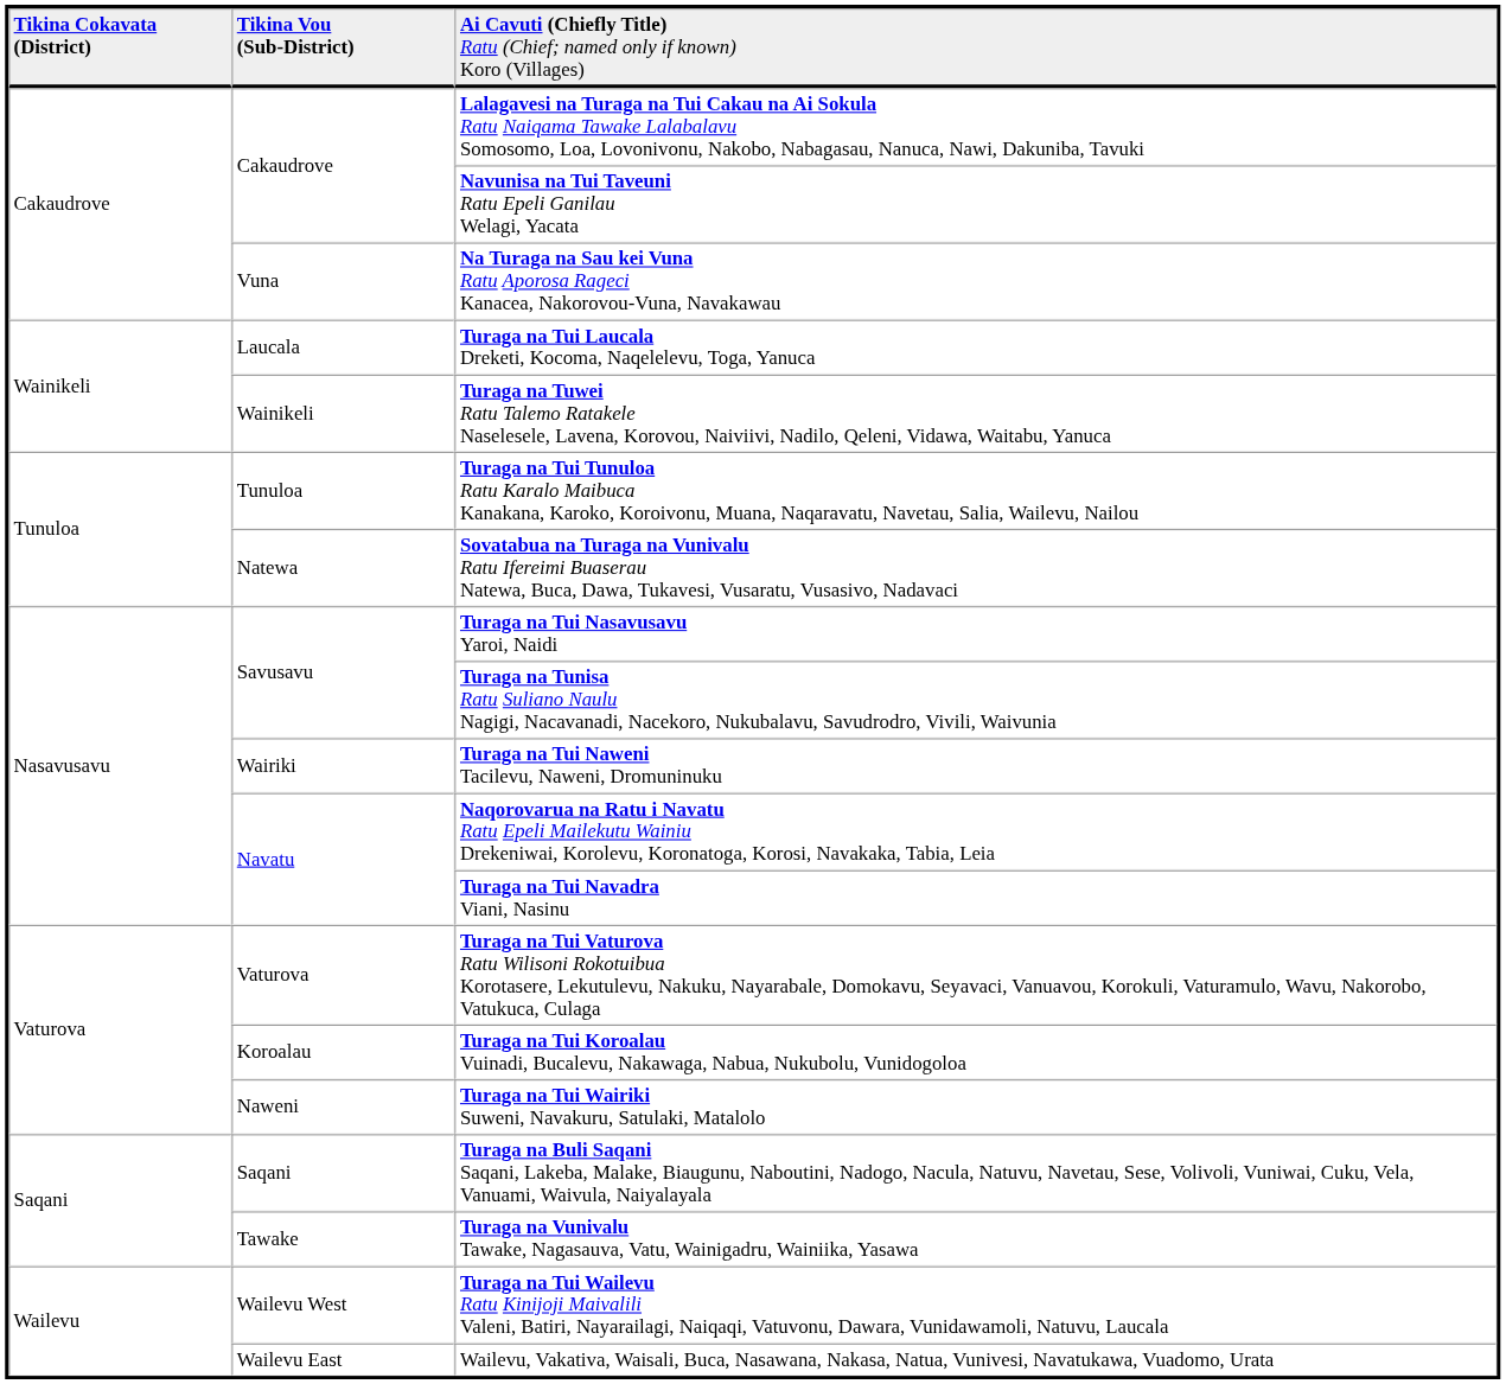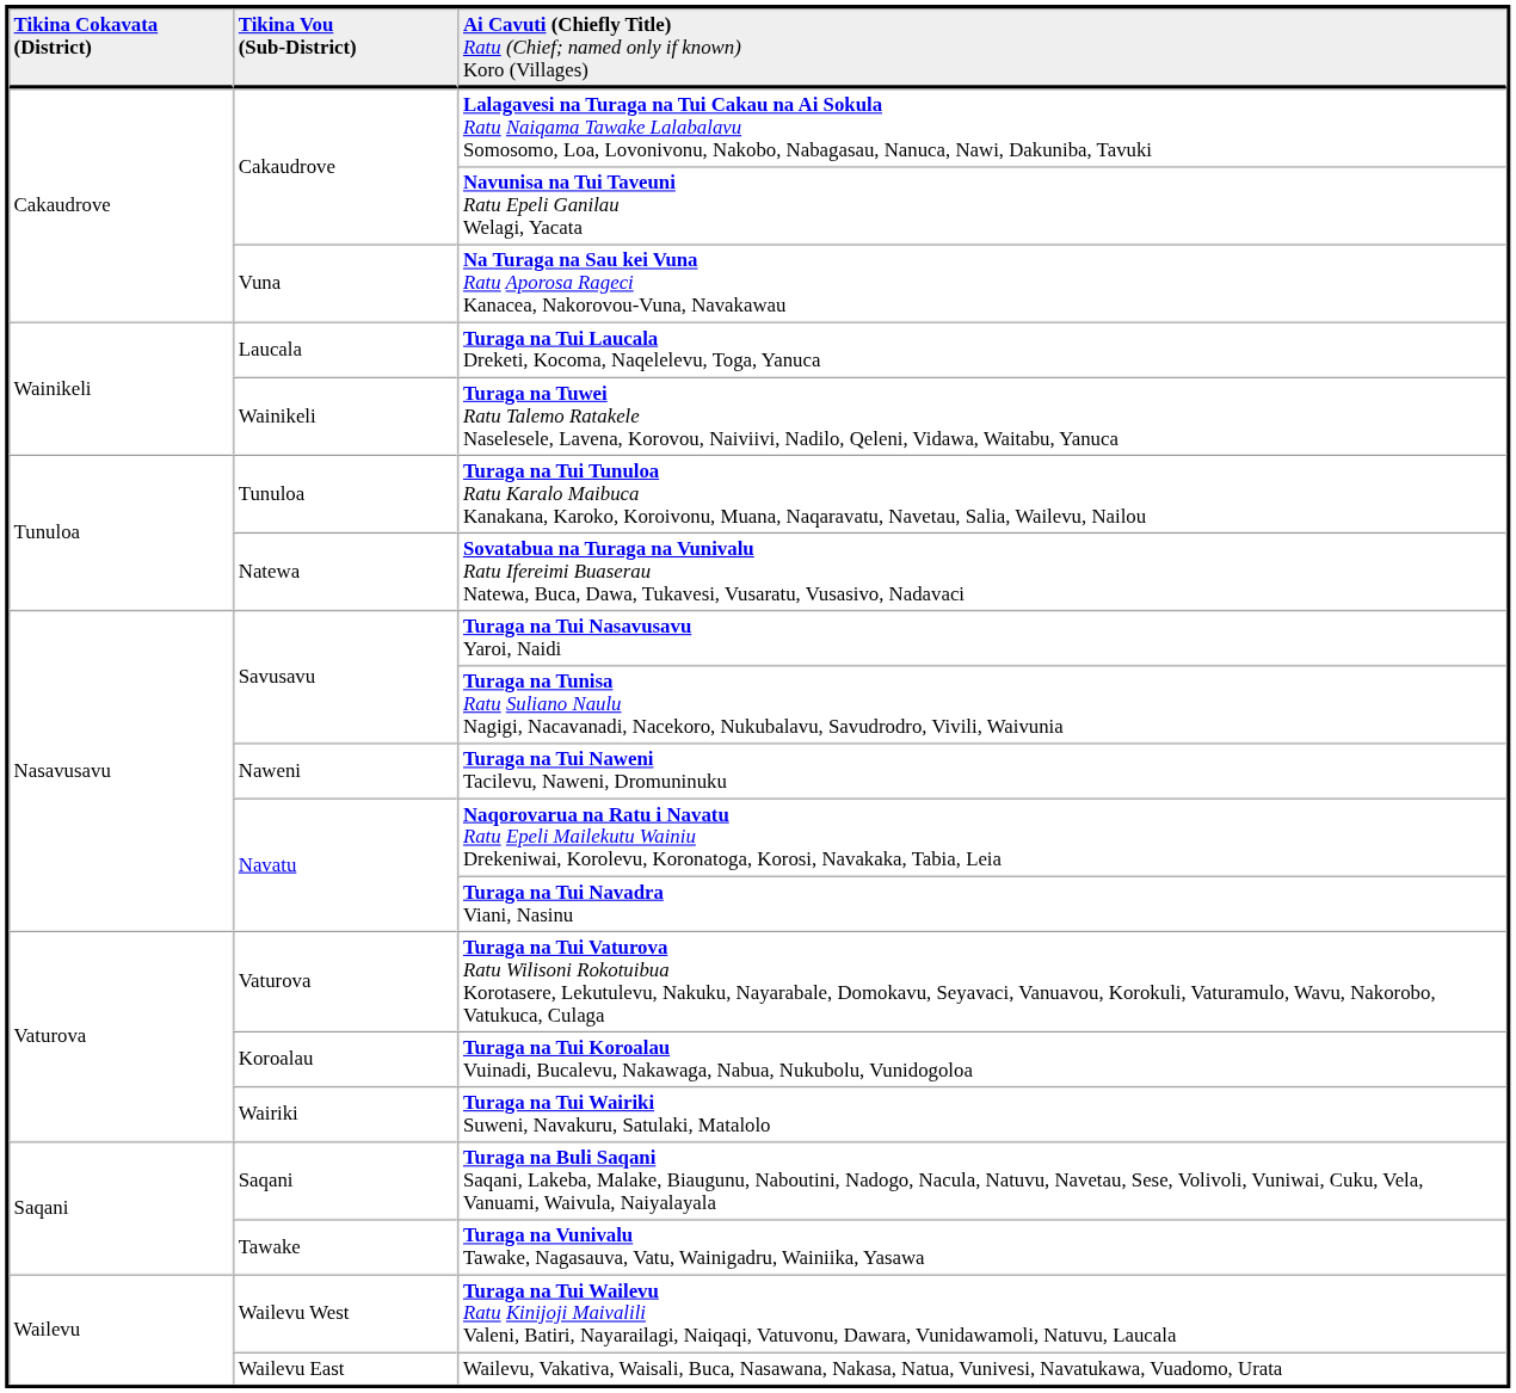 <table table width="95%" border="1" align="center" cellpadding=3 cellspacing=0 style="margin:5px; border:3px solid;">
 <tr>
 <td valign="top" td width="15%" style="border-bottom:3px solid; background:#efefef;"><strong><a href='#'>Tikina Cokavata</a><br>(District)</strong></td>
 <td valign="top" td width="15%" style="border-bottom:3px solid; background:#efefef;"><strong><a href='#'>Tikina Vou</a><br>(Sub-District)</strong></td>
 <td valign="top" td width="70%" style="border-bottom:3px solid; background:#efefef;"><strong><a href='#'>Ai Cavuti</a> (Chiefly Title)</strong><br><em><a href='#'>Ratu</a> (Chief; named only if known)</em><br>Koro (Villages)</td>
 </tr>
 <tr>
 <td rowspan=3>Cakaudrove</td>
 <td rowspan="2">Cakaudrove</td>
 <td><strong><a href='#'>Lalagavesi na Turaga na Tui Cakau na Ai Sokula</a></strong><br><em><a href='#'>Ratu</a> <a href='#'>Naiqama Tawake Lalabalavu</a></em><br>Somosomo, Loa, Lovonivonu, Nakobo, Nabagasau, Nanuca, Nawi, Dakuniba, Tavuki</td>
 </tr>
 <tr>
 <td><strong><a href='#'>Navunisa na Tui Taveuni</a></strong><br><em>Ratu Epeli Ganilau</em><br>Welagi, Yacata</td>
 </tr>
 <tr>
 <td>Vuna</td>
 <td><strong><a href='#'>Na Turaga na Sau kei Vuna</a></strong><br><em><a href='#'>Ratu</a> <a href='#'>Aporosa Rageci</a></em><br>Kanacea, Nakorovou-Vuna, Navakawau</td>
 </tr>
 <tr>
 <td rowspan=2>Wainikeli</td>
 <td>Laucala</td>
 <td><strong><a href='#'>Turaga na Tui Laucala</a></strong><br>Dreketi, Kocoma, Naqelelevu, Toga, Yanuca</td>
 </tr>
 <tr>
 <td>Wainikeli</td>
 <td><strong><a href='#'>Turaga na Tuwei</a></strong><br><em>Ratu Talemo Ratakele</em><br>Naselesele, Lavena, Korovou, Naiviivi, Nadilo, Qeleni, Vidawa, Waitabu, Yanuca</td>
 </tr>
 <tr>
 <td rowspan=2>Tunuloa</td>
 <td>Tunuloa</td>
 <td><strong><a href='#'>Turaga na Tui Tunuloa</a></strong><br><em>Ratu Karalo Maibuca</em><br>Kanakana, Karoko, Koroivonu, Muana, Naqaravatu, Navetau, Salia, Wailevu, Nailou</td>
 </tr>
 <tr>
 <td>Natewa</td>
 <td><strong><a href='#'>Sovatabua na Turaga na Vunivalu</a></strong><br><em>Ratu Ifereimi Buaserau</em><br>Natewa, Buca, Dawa, Tukavesi, Vusaratu, Vusasivo, Nadavaci</td>
 </tr>
 <tr>
 <td rowspan=5>Nasavusavu</td>
 <td rowspan=2>Savusavu</td>
 <td><strong><a href='#'>Turaga na Tui Nasavusavu</a></strong><br>Yaroi, Naidi</td>
 </tr>
 <tr>
 <td><strong><a href='#'>Turaga na Tunisa</a></strong><br><em><a href='#'>Ratu</a> <a href='#'>Suliano Naulu</a></em><br>Nagigi, Nacavanadi, Nacekoro, Nukubalavu, Savudrodro, Vivili, Waivunia</td>
 </tr>
 <tr>
-<td>Wairiki</td>
+<td>Naweni</td>
 <td><strong><a href='#'>Turaga na Tui Naweni</a></strong><br>Tacilevu, Naweni, Dromuninuku</td>
 </tr>
 <tr>
 <td rowspan=2><a href='#'>Navatu</a></td>
 <td><strong><a href='#'>Naqorovarua na Ratu i Navatu</a></strong><br><em><a href='#'>Ratu</a> <a href='#'>Epeli Mailekutu Wainiu</a></em><br>Drekeniwai, Korolevu, Koronatoga, Korosi, Navakaka, Tabia, Leia</td>
 </tr>
 <tr>
 <td><strong><a href='#'>Turaga na Tui Navadra</a></strong><br>Viani, Nasinu</td>
 </tr>
 <tr>
 <td rowspan=3>Vaturova</td>
 <td>Vaturova</td>
 <td><strong><a href='#'>Turaga na Tui Vaturova</a></strong><br><em>Ratu Wilisoni Rokotuibua</em><br>Korotasere, Lekutulevu, Nakuku, Nayarabale, Domokavu, Seyavaci, Vanuavou, Korokuli, Vaturamulo, Wavu, Nakorobo, Vatukuca, Culaga</td>
 </tr>
 <tr>
 <td>Koroalau</td>
 <td><strong><a href='#'>Turaga na Tui Koroalau</a></strong><br>Vuinadi, Bucalevu, Nakawaga, Nabua, Nukubolu, Vunidogoloa</td>
 </tr>
 <tr>
-<td>Naweni</td>
+<td>Wairiki</td>
 <td><strong><a href='#'>Turaga na Tui Wairiki</a></strong><br>Suweni, Navakuru, Satulaki, Matalolo</td>
 </tr>
 <tr>
 <td rowspan=2>Saqani</td>
 <td>Saqani</td>
 <td><strong><a href='#'>Turaga na Buli Saqani</a><br></strong>Saqani, Lakeba, Malake, Biaugunu, Naboutini, Nadogo, Nacula, Natuvu, Navetau, Sese, Volivoli, Vuniwai, Cuku, Vela, Vanuami, Waivula, Naiyalayala</td>
 </tr>
 <tr>
 <td>Tawake</td>
 <td><strong><a href='#'>Turaga na Vunivalu</a></strong><br>Tawake, Nagasauva, Vatu, Wainigadru, Wainiika, Yasawa</td>
 </tr>
 <tr>
 <td rowspan=2>Wailevu</td>
 <td>Wailevu West</td>
 <td><strong><a href='#'>Turaga na Tui Wailevu</a></strong><br><em><a href='#'>Ratu</a> <a href='#'>Kinijoji Maivalili</a></em><br>Valeni, Batiri, Nayarailagi, Naiqaqi, Vatuvonu, Dawara, Vunidawamoli, Natuvu, Laucala</td>
 </tr>
 <tr>
 <td>Wailevu East</td>
 <td>Wailevu, Vakativa, Waisali, Buca, Nasawana, Nakasa, Natua, Vunivesi, Navatukawa, Vuadomo, Urata</td>
 </tr>
 </table>
